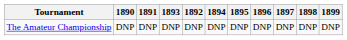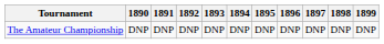 <table class="wikitable" style="font-size:95%;">
 <tr>
 <th>Tournament</th>
 <th>1890</th>
 <th>1891</th>
+<th>1892</th>
 <th>1893</th>
-<th>1892</th>
 <th>1894</th>
 <th>1895</th>
 <th>1896</th>
 <th>1897</th>
 <th>1898</th>
 <th>1899</th>
 </tr>
 <tr>
 <td><a href='#'>The Amateur Championship</a></td>
 <td align="center">DNP</td>
 <td align="center">DNP</td>
 <td align="center">DNP</td>
 <td align="center">DNP</td>
 <td align="center">DNP</td>
 <td align="center">DNP</td>
 <td align="center">DNP</td>
 <td align="center">DNP</td>
 <td align="center">DNP</td>
 <td align="center">DNP</td>
 </tr>
 </table>
